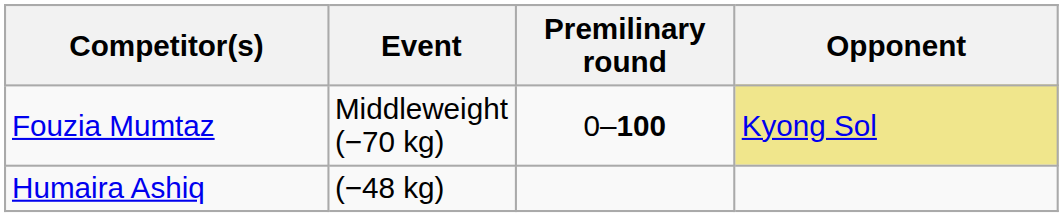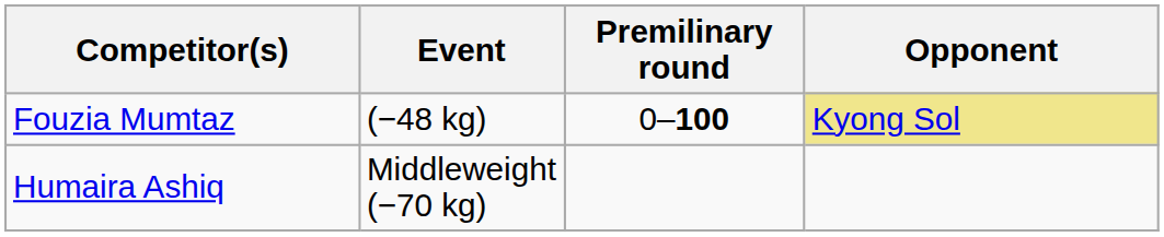 <table class=wikitable style="font-size:90%">
 <tr>
 <th width=150>Competitor(s)</th>
 <th width=75>Event</th>
 <th width=100>Premilinary round</th>
 <th width=150>Opponent</th>
 </tr>
 <tr>
 <td><a href='#'>Fouzia Mumtaz</a></td>
-<td>Middleweight (−70 kg)</td>
+<td>(−48 kg)</td>
 <td style="text-align:center;">0–<strong>100</strong></td>
 <td style="background: khaki;"> <a href='#'>Kyong Sol</a></td>
 </tr>
 <tr>
 <td><a href='#'>Humaira Ashiq</a></td>
-<td>(−48 kg)</td>
+<td>Middleweight (−70 kg)</td>
 <td style="text-align:center;"></td>
 <td></td>
 </tr>
 </table>
